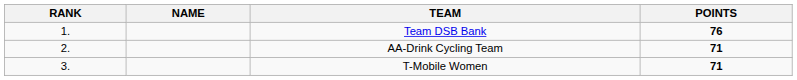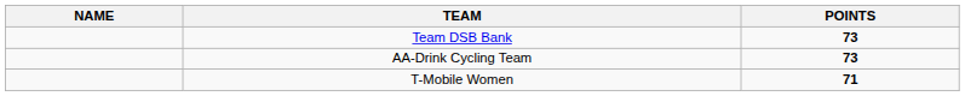 <table class=wikitable style="font-size:90%" width="80%">
 <tr>
-<th>RANK</th>
 <th>NAME</th>
 <th>TEAM</th>
 <th>POINTS</th>
 </tr>
 <tr>
-<td align="center">1.</td>
 <td></td>
 <td align="center"><a href='#'>Team DSB Bank</a></td>
-<td align="center"><strong>76</strong></td>
+<td align="center"><strong>73</strong></td>
 </tr>
 <tr>
-<td align="center">2.</td>
 <td></td>
 <td align="center">AA-Drink Cycling Team</td>
-<td align="center"><strong>71</strong></td>
+<td align="center"><strong>73</strong></td>
 </tr>
 <tr>
-<td align="center">3.</td>
 <td></td>
 <td align="center">T-Mobile Women</td>
 <td align="center"><strong>71</strong></td>
 </tr>
 </table>
